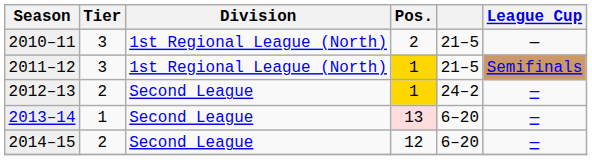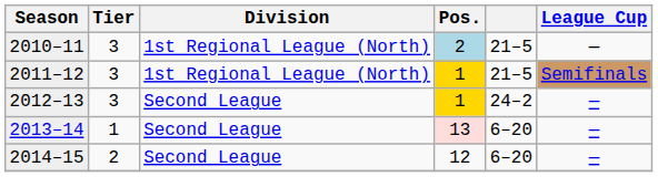 <table class="wikitable" style="font-size:85%; text-align:center">
 <tr>
 <th>Season</th>
 <th>Tier</th>
 <th>Division</th>
 <th>Pos.</th>
 <th></th>
 <th><a href='#'>League Cup</a></th>
 </tr>
 <tr>
 <td bgcolor=#efefef>2010–11</td>
 <td>3</td>
 <td align=left><a href='#'>1st Regional League (North)</a></td>
-<td>2</td>
+<td style="background: lightblue;">2</td>
 <td>21–5</td>
 <td>—</td>
 </tr>
 <tr>
 <td bgcolor=#efefef>2011–12</td>
 <td>3</td>
 <td align=left><a href='#'>1st Regional League (North)</a></td>
 <td bgcolor=gold>1</td>
 <td>21–5</td>
 <td align=left bgcolor=#cc9966><a href='#'>Semifinals</a></td>
 </tr>
 <tr>
 <td bgcolor=#efefef>2012–13</td>
-<td>2</td>
+<td>3</td>
 <td align=left><a href='#'>Second League</a></td>
 <td bgcolor=gold>1</td>
 <td>24–2</td>
 <td><a href='#'>—</a></td>
 </tr>
 <tr>
 <td bgcolor=#efefef><a href='#'>2013–14</a></td>
 <td>1</td>
 <td align=left><a href='#'>Second League</a></td>
 <td bgcolor=#ffdddd>13</td>
 <td>6–20</td>
 <td><a href='#'>—</a></td>
 </tr>
 <tr>
 <td bgcolor=#efefef>2014–15</td>
 <td>2</td>
 <td align=left><a href='#'>Second League</a></td>
 <td>12</td>
 <td>6–20</td>
 <td><a href='#'>—</a></td>
 </tr>
 <tr>
 </tr>
 </table>
